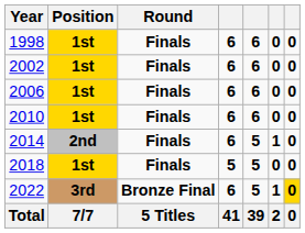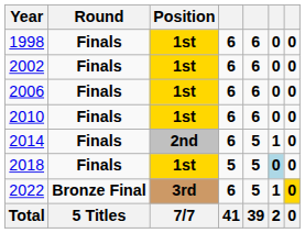 <table class="wikitable" style="text-align: center;">
 <tr>
 <th>Year</th>
+<th>Round</th>
 <th>Position</th>
-<th>Round</th>
 <th></th>
 <th></th>
 <th></th>
 <th></th>
 </tr>
 <tr>
 <td> <a href='#'>1998</a></td>
+<td><strong>Finals</strong></td>
 <td style="background:Gold;"><strong>1st</strong></td>
-<td><strong>Finals</strong></td>
 <td><strong>6</strong></td>
 <td><strong>6</strong></td>
 <td><strong>0</strong></td>
 <td><strong>0</strong></td>
 </tr>
 <tr>
 <td> <a href='#'>2002</a></td>
+<td><strong>Finals</strong></td>
 <td style="background:Gold;"><strong>1st</strong></td>
-<td><strong>Finals</strong></td>
 <td><strong>6</strong></td>
 <td><strong>6</strong></td>
 <td><strong>0</strong></td>
 <td><strong>0</strong></td>
 </tr>
 <tr>
 <td> <a href='#'>2006</a></td>
+<td><strong>Finals</strong></td>
 <td style="background:Gold;"><strong>1st</strong></td>
-<td><strong>Finals</strong></td>
 <td><strong>6</strong></td>
 <td><strong>6</strong></td>
 <td><strong>0</strong></td>
 <td><strong>0</strong></td>
 </tr>
 <tr>
 <td> <a href='#'>2010</a></td>
+<td><strong>Finals</strong></td>
 <td style="background:Gold;"><strong>1st</strong></td>
-<td><strong>Finals</strong></td>
 <td><strong>6</strong></td>
 <td><strong>6</strong></td>
 <td><strong>0</strong></td>
 <td><strong>0</strong></td>
 </tr>
 <tr>
 <td> <a href='#'>2014</a></td>
+<td><strong>Finals</strong></td>
 <td style="background:Silver;"><strong>2nd</strong></td>
-<td><strong>Finals</strong></td>
 <td><strong>6</strong></td>
 <td><strong>5</strong></td>
 <td><strong>1</strong></td>
 <td><strong>0</strong></td>
 </tr>
 <tr>
 <td> <a href='#'>2018</a></td>
+<td><strong>Finals</strong></td>
 <td style="background:Gold;"><strong>1st</strong></td>
-<td><strong>Finals</strong></td>
 <td><strong>5</strong></td>
 <td><strong>5</strong></td>
-<td><strong>0</strong></td>
+<td style="background: lightblue;"><strong>0</strong></td>
 <td><strong>0</strong></td>
 </tr>
 <tr>
 <td> <a href='#'>2022</a></td>
+<td><strong>Bronze Final</strong></td>
 <td bgcolor=cc9966><strong>3rd</strong></td>
-<td><strong>Bronze Final</strong></td>
 <td><strong>6</strong></td>
 <td><strong>5</strong></td>
 <td><strong>1</strong></td>
 <td style="background: gold;"><strong>0</strong></td>
 </tr>
 <tr>
 <th>Total</th>
+<th>5 Titles</th>
 <th>7/7</th>
-<th>5 Titles</th>
 <th>41</th>
 <th>39</th>
 <th>2</th>
 <th>0</th>
 </tr>
 </table>
